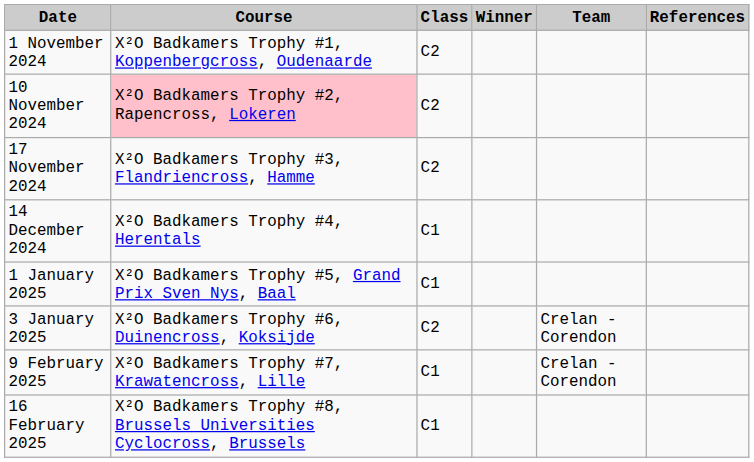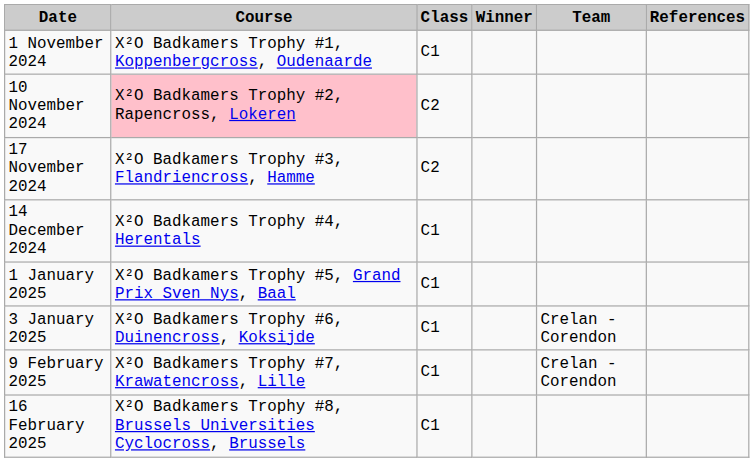 <table class="wikitable sortable alternance ">
 <tr>
 <th scope="col" style="background-color:#CCCCCC;">Date</th>
 <th scope="col" style="background-color:#CCCCCC;">Course</th>
 <th scope="col" style="background-color:#CCCCCC;">Class</th>
 <th scope="col" style="background-color:#CCCCCC;">Winner</th>
 <th scope="col" style="background-color:#CCCCCC;">Team</th>
 <th scope="col" style="background-color:#CCCCCC;">References</th>
 </tr>
 <tr>
 <td>1 November 2024</td>
 <td> X²O Badkamers Trophy #1, <a href='#'>Koppenbergcross</a>, <a href='#'>Oudenaarde</a></td>
-<td>C2</td>
+<td>C1</td>
 <td></td>
 <td></td>
 <td></td>
 </tr>
 <tr>
 <td>10 November 2024</td>
 <td style="background: pink;"> X²O Badkamers Trophy #2, Rapencross, <a href='#'>Lokeren</a></td>
 <td>C2</td>
 <td></td>
 <td></td>
 <td></td>
 </tr>
 <tr>
 <td>17 November 2024</td>
 <td> X²O Badkamers Trophy #3, <a href='#'>Flandriencross</a>, <a href='#'>Hamme</a></td>
 <td>C2</td>
 <td></td>
 <td></td>
 <td></td>
 </tr>
 <tr>
 <td>14 December 2024</td>
 <td> X²O Badkamers Trophy #4, <a href='#'>Herentals</a></td>
 <td>C1</td>
 <td></td>
 <td></td>
 <td></td>
 </tr>
 <tr>
 <td>1 January 2025</td>
 <td> X²O Badkamers Trophy #5, <a href='#'>Grand Prix Sven Nys</a>, <a href='#'>Baal</a></td>
 <td>C1</td>
 <td></td>
 <td></td>
 <td></td>
 </tr>
 <tr>
 <td>3 January 2025</td>
 <td> X²O Badkamers Trophy #6, <a href='#'>Duinencross</a>, <a href='#'>Koksijde</a></td>
-<td>C2</td>
+<td>C1</td>
 <td></td>
 <td>Crelan - Corendon</td>
 <td></td>
 </tr>
 <tr>
 <td>9 February 2025</td>
 <td> X²O Badkamers Trophy #7, <a href='#'>Krawatencross</a>, <a href='#'>Lille</a></td>
 <td>C1</td>
 <td></td>
 <td>Crelan - Corendon</td>
 <td></td>
 </tr>
 <tr>
 <td>16 February 2025</td>
 <td> X²O Badkamers Trophy #8, <a href='#'>Brussels Universities Cyclocross</a>, <a href='#'>Brussels</a></td>
 <td>C1</td>
 <td></td>
 <td></td>
 <td></td>
 </tr>
 </table>
